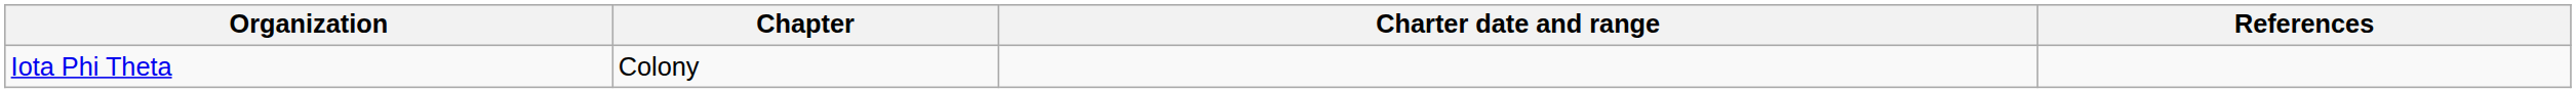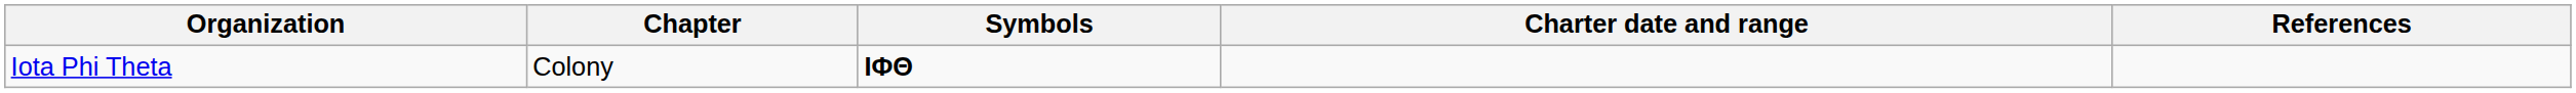 <table class="wikitable" style="width:100%;">
 <tr>
 <th>Organization</th>
 <th>Chapter</th>
+<th>Symbols</th>
 <th>Charter date and range</th>
 <th>References</th>
 </tr>
 <tr>
 <td><a href='#'>Iota Phi Theta</a></td>
 <td>Colony</td>
+<td><strong>ΙΦΘ</strong></td>
 <td></td>
 <td></td>
 </tr>
 </table>
